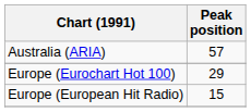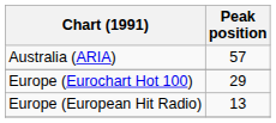 <table class="wikitable sortable">
 <tr>
 <th>Chart (1991)</th>
 <th>Peak<br>position</th>
 </tr>
 <tr>
 <td>Australia (<a href='#'>ARIA</a>)</td>
 <td align="center">57</td>
 </tr>
 <tr>
 </tr>
 <tr>
 </tr>
 <tr>
 <td>Europe (<a href='#'>Eurochart Hot 100</a>)</td>
 <td align="center">29</td>
 </tr>
 <tr>
 <td>Europe (European Hit Radio)</td>
-<td align="center">15</td>
+<td align="center">13</td>
 </tr>
 <tr>
 </tr>
 <tr>
 </tr>
 <tr>
 </tr>
 <tr>
 </tr>
 <tr>
 </tr>
 </table>
